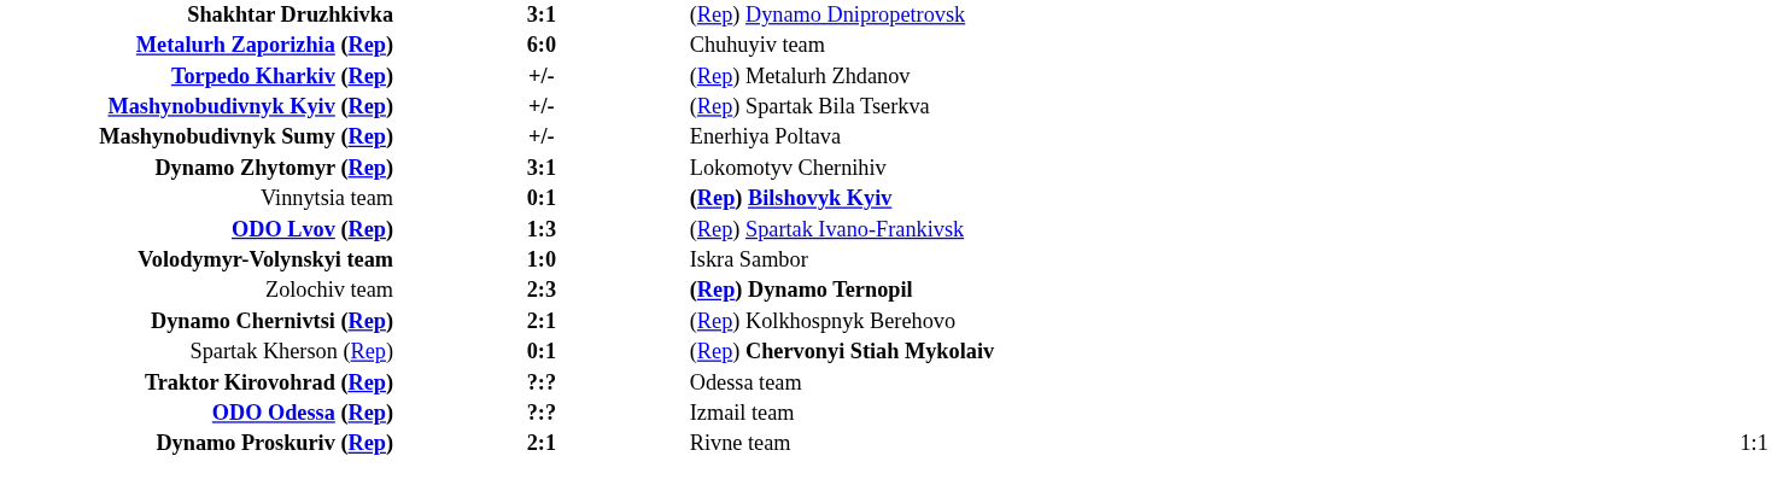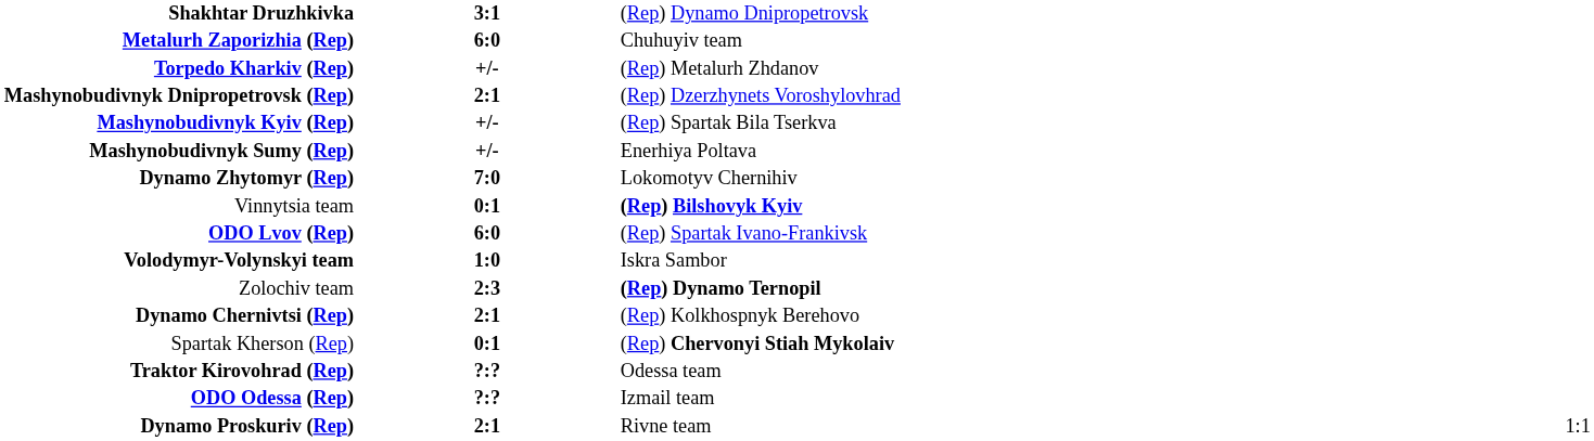 <table width=100% cellspacing=1>
 <tr>
 <th width=20%></th>
 <th width=12%></th>
 <th width=20%></th>
 <th></th>
 </tr>
 <tr style=font-size:90%>
 <td align=right><strong>Shakhtar Druzhkivka</strong></td>
 <td align=center><strong>3:1</strong></td>
 <td>(<a href='#'>Rep</a>) <a href='#'>Dynamo Dnipropetrovsk</a></td>
 <td align=center></td>
 </tr>
 <tr style=font-size:90%>
 <td align=right><strong><a href='#'>Metalurh Zaporizhia</a> (<a href='#'>Rep</a>)</strong></td>
 <td align=center><strong>6:0</strong></td>
 <td>Chuhuyiv team</td>
 <td align=center></td>
 </tr>
 <tr style=font-size:90%>
 <td align=right><strong><a href='#'>Torpedo Kharkiv</a> (<a href='#'>Rep</a>)</strong></td>
 <td align=center><strong>+/-</strong></td>
 <td>(<a href='#'>Rep</a>) Metalurh Zhdanov</td>
 <td></td>
 </tr>
 <tr style=font-size:90%>
+<td align=right><strong>Mashynobudivnyk Dnipropetrovsk (<a href='#'>Rep</a>)</strong></td>
+<td align=center><strong>2:1</strong></td>
+<td>(<a href='#'>Rep</a>) <a href='#'>Dzerzhynets Voroshylovhrad</a></td>
+<td align=center></td>
+</tr>
+<tr style=font-size:90%>
 <td align=right><strong><a href='#'>Mashynobudivnyk Kyiv</a> (<a href='#'>Rep</a>)</strong></td>
 <td align=center><strong>+/-</strong></td>
 <td>(<a href='#'>Rep</a>) Spartak Bila Tserkva</td>
 <td></td>
 </tr>
 <tr style=font-size:90%>
 <td align=right><strong>Mashynobudivnyk Sumy (<a href='#'>Rep</a>)</strong></td>
 <td align=center><strong>+/-</strong></td>
 <td>Enerhiya Poltava</td>
 <td></td>
 </tr>
 <tr style=font-size:90%>
 <td align=right><strong>Dynamo Zhytomyr (<a href='#'>Rep</a>)</strong></td>
-<td align=center><strong>3:1</strong></td>
+<td align=center><strong>7:0</strong></td>
 <td>Lokomotyv Chernihiv</td>
 <td></td>
 </tr>
 <tr style=font-size:90%>
 <td align=right>Vinnytsia team</td>
 <td align=center><strong>0:1</strong></td>
 <td><strong>(<a href='#'>Rep</a>) <a href='#'>Bilshovyk Kyiv</a></strong></td>
 <td align=center></td>
 </tr>
 <tr style=font-size:90%>
 <td align=right><strong><a href='#'>ODO Lvov</a> (<a href='#'>Rep</a>)</strong></td>
-<td align=center><strong>1:3</strong></td>
+<td align=center><strong>6:0</strong></td>
 <td>(<a href='#'>Rep</a>) <a href='#'>Spartak Ivano-Frankivsk</a></td>
 <td align=center></td>
 </tr>
 <tr style=font-size:90%>
 <td align=right><strong>Volodymyr-Volynskyi team</strong></td>
 <td align=center><strong>1:0</strong></td>
 <td>Iskra Sambor</td>
 <td align=center></td>
 </tr>
 <tr style=font-size:90%>
 <td align=right>Zolochiv team</td>
 <td align=center><strong>2:3</strong></td>
 <td><strong>(<a href='#'>Rep</a>) Dynamo Ternopil</strong></td>
 <td align=center></td>
 </tr>
 <tr style=font-size:90%>
 <td align=right><strong>Dynamo Chernivtsi (<a href='#'>Rep</a>)</strong></td>
 <td align=center><strong>2:1</strong></td>
 <td>(<a href='#'>Rep</a>) Kolkhospnyk Berehovo</td>
 <td align=center></td>
 </tr>
 <tr style=font-size:90%>
 <td align=right>Spartak Kherson (<a href='#'>Rep</a>)</td>
 <td align=center><strong>0:1</strong></td>
 <td>(<a href='#'>Rep</a>) <strong>Chervonyi Stiah Mykolaiv</strong></td>
 <td align=center></td>
 </tr>
 <tr style=font-size:90%>
 <td align=right><strong>Traktor Kirovohrad (<a href='#'>Rep</a>)</strong></td>
 <td align=center><strong>?:?</strong></td>
 <td>Odessa team</td>
 <td align=center></td>
 </tr>
 <tr style=font-size:90%>
 <td align=right><strong><a href='#'>ODO Odessa</a> (<a href='#'>Rep</a>)</strong></td>
 <td align=center><strong>?:?</strong></td>
 <td>Izmail team</td>
 <td align=center></td>
 </tr>
 <tr style=font-size:90%>
 <td align=right><strong>Dynamo Proskuriv (<a href='#'>Rep</a>)</strong></td>
 <td align=center><strong>2:1</strong></td>
 <td>Rivne team</td>
 <td align=center>1:1 </td>
 </tr>
 </table>
